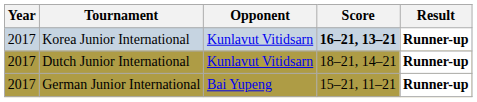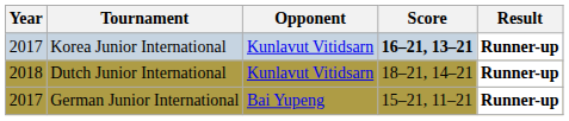 <table class="sortable wikitable" style="font-size: 90%;">
 <tr>
 <th>Year</th>
 <th>Tournament</th>
 <th>Opponent</th>
 <th>Score</th>
 <th>Result</th>
 </tr>
 <tr style="background:#C6D4E1">
 <td align="center">2017</td>
 <td align="left">Korea Junior International</td>
 <td align="left"> <a href='#'>Kunlavut Vitidsarn</a></td>
 <td align="left"><strong>16–21, 13–21</strong></td>
 <td style="text-align:left; background:white"> <strong>Runner-up</strong></td>
 </tr>
 <tr style="background:#AE9C45">
-<td align="center">2017</td>
+<td align="center">2018</td>
 <td align="left">Dutch Junior International</td>
 <td align="left"> <a href='#'>Kunlavut Vitidsarn</a></td>
 <td align="left">18–21, 14–21</td>
 <td style="text-align:left; background:white"> <strong>Runner-up</strong></td>
 </tr>
 <tr style="background:#AE9C45">
 <td align="center">2017</td>
 <td align="left">German Junior International</td>
 <td align="left"> <a href='#'>Bai Yupeng</a></td>
 <td align="left">15–21, 11–21</td>
 <td style="text-align:left; background:white"> <strong>Runner-up</strong></td>
 </tr>
 </table>
